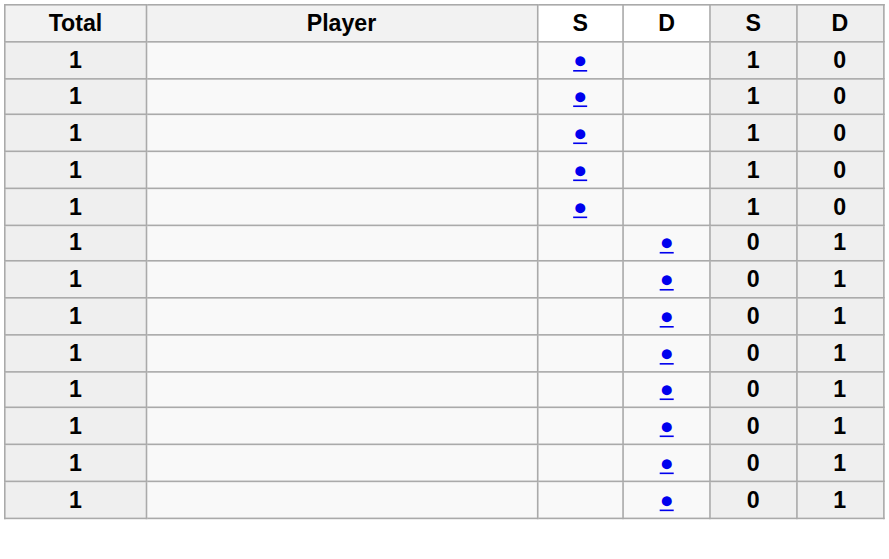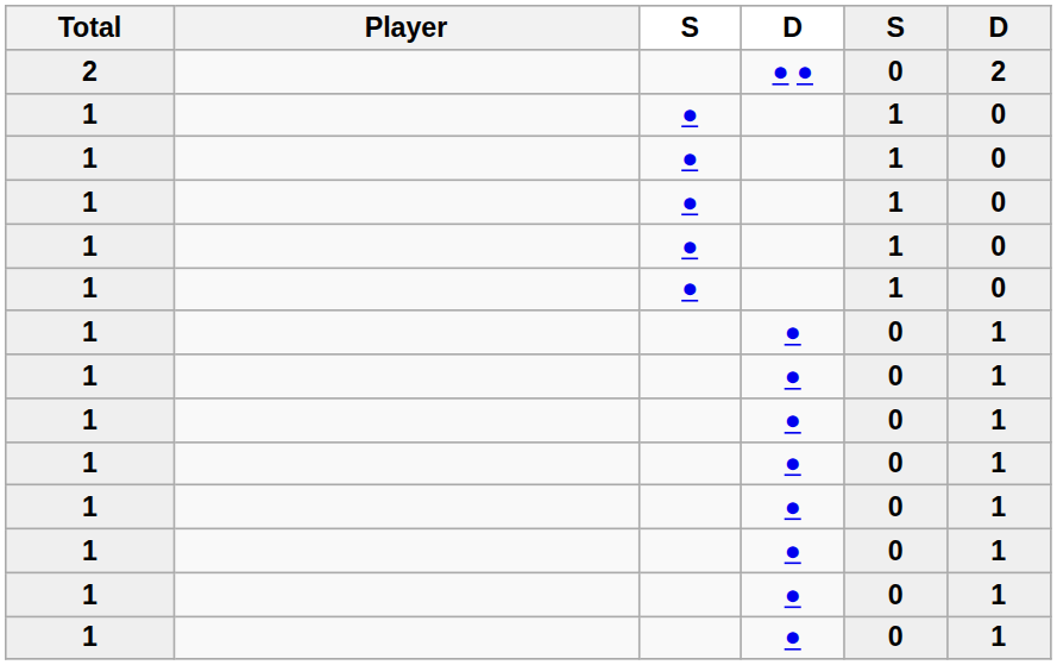 <table class="sortable wikitable" style="font-size:90%;">
 <tr>
 <th width=81>Total</th>
 <th width=236>Player</th>
 <th width=47 style="background:#FFFFFF"> S </th>
 <th width=47 style="background:#FFFFFF"> D </th>
 <th width=47 style="background:#efefef"> S </th>
 <th width=47 style="background:#efefef"> D </th>
+</tr>
+<tr align=center>
+<td bgcolor=#efefef><strong>2</strong></td>
+<td align=left></td>
+<td></td>
+<td><a href='#'>●</a> <a href='#'>●</a></td>
+<td bgcolor=#efefef><strong>0</strong></td>
+<td bgcolor=#efefef><strong>2</strong></td>
 </tr>
 <tr align=center>
 <td bgcolor=#efefef><strong>1</strong></td>
 <td align=left></td>
 <td><a href='#'>●</a></td>
 <td></td>
 <td bgcolor=#efefef><strong>1</strong></td>
 <td bgcolor=#efefef><strong>0</strong></td>
 </tr>
 <tr align=center>
 <td bgcolor=#efefef><strong>1</strong></td>
 <td align=left></td>
 <td><a href='#'>●</a></td>
 <td></td>
 <td bgcolor=#efefef><strong>1</strong></td>
 <td bgcolor=#efefef><strong>0</strong></td>
 </tr>
 <tr align=center>
 <td bgcolor=#efefef><strong>1</strong></td>
 <td align=left></td>
 <td><a href='#'>●</a></td>
 <td></td>
 <td bgcolor=#efefef><strong>1</strong></td>
 <td bgcolor=#efefef><strong>0</strong></td>
 </tr>
 <tr align=center>
 <td bgcolor=#efefef><strong>1</strong></td>
 <td align=left></td>
 <td><a href='#'>●</a></td>
 <td></td>
 <td bgcolor=#efefef><strong>1</strong></td>
 <td bgcolor=#efefef><strong>0</strong></td>
 </tr>
 <tr align=center>
 <td bgcolor=#efefef><strong>1</strong></td>
 <td align=left></td>
 <td><a href='#'>●</a></td>
 <td></td>
 <td bgcolor=#efefef><strong>1</strong></td>
 <td bgcolor=#efefef><strong>0</strong></td>
 </tr>
 <tr align=center>
 <td bgcolor=#efefef><strong>1</strong></td>
 <td align=left></td>
 <td></td>
 <td><a href='#'>●</a></td>
 <td bgcolor=#efefef><strong>0</strong></td>
 <td bgcolor=#efefef><strong>1</strong></td>
 </tr>
 <tr align=center>
 <td bgcolor=#efefef><strong>1</strong></td>
 <td align=left></td>
 <td></td>
 <td><a href='#'>●</a></td>
 <td bgcolor=#efefef><strong>0</strong></td>
 <td bgcolor=#efefef><strong>1</strong></td>
 </tr>
 <tr align=center>
 <td bgcolor=#efefef><strong>1</strong></td>
 <td align=left></td>
 <td></td>
 <td><a href='#'>●</a></td>
 <td bgcolor=#efefef><strong>0</strong></td>
 <td bgcolor=#efefef><strong>1</strong></td>
 </tr>
 <tr align=center>
 <td bgcolor=#efefef><strong>1</strong></td>
 <td align=left></td>
 <td></td>
 <td><a href='#'>●</a></td>
 <td bgcolor=#efefef><strong>0</strong></td>
 <td bgcolor=#efefef><strong>1</strong></td>
 </tr>
 <tr align=center>
 <td bgcolor=#efefef><strong>1</strong></td>
 <td align=left></td>
 <td></td>
 <td><a href='#'>●</a></td>
 <td bgcolor=#efefef><strong>0</strong></td>
 <td bgcolor=#efefef><strong>1</strong></td>
 </tr>
 <tr align=center>
 <td bgcolor=#efefef><strong>1</strong></td>
 <td align=left></td>
 <td></td>
 <td><a href='#'>●</a></td>
 <td bgcolor=#efefef><strong>0</strong></td>
 <td bgcolor=#efefef><strong>1</strong></td>
 </tr>
 <tr align=center>
 <td bgcolor=#efefef><strong>1</strong></td>
 <td align=left></td>
 <td></td>
 <td><a href='#'>●</a></td>
 <td bgcolor=#efefef><strong>0</strong></td>
 <td bgcolor=#efefef><strong>1</strong></td>
 </tr>
 <tr align=center>
 <td bgcolor=#efefef><strong>1</strong></td>
 <td align=left></td>
 <td></td>
 <td><a href='#'>●</a></td>
 <td bgcolor=#efefef><strong>0</strong></td>
 <td bgcolor=#efefef><strong>1</strong></td>
 </tr>
 </table>
